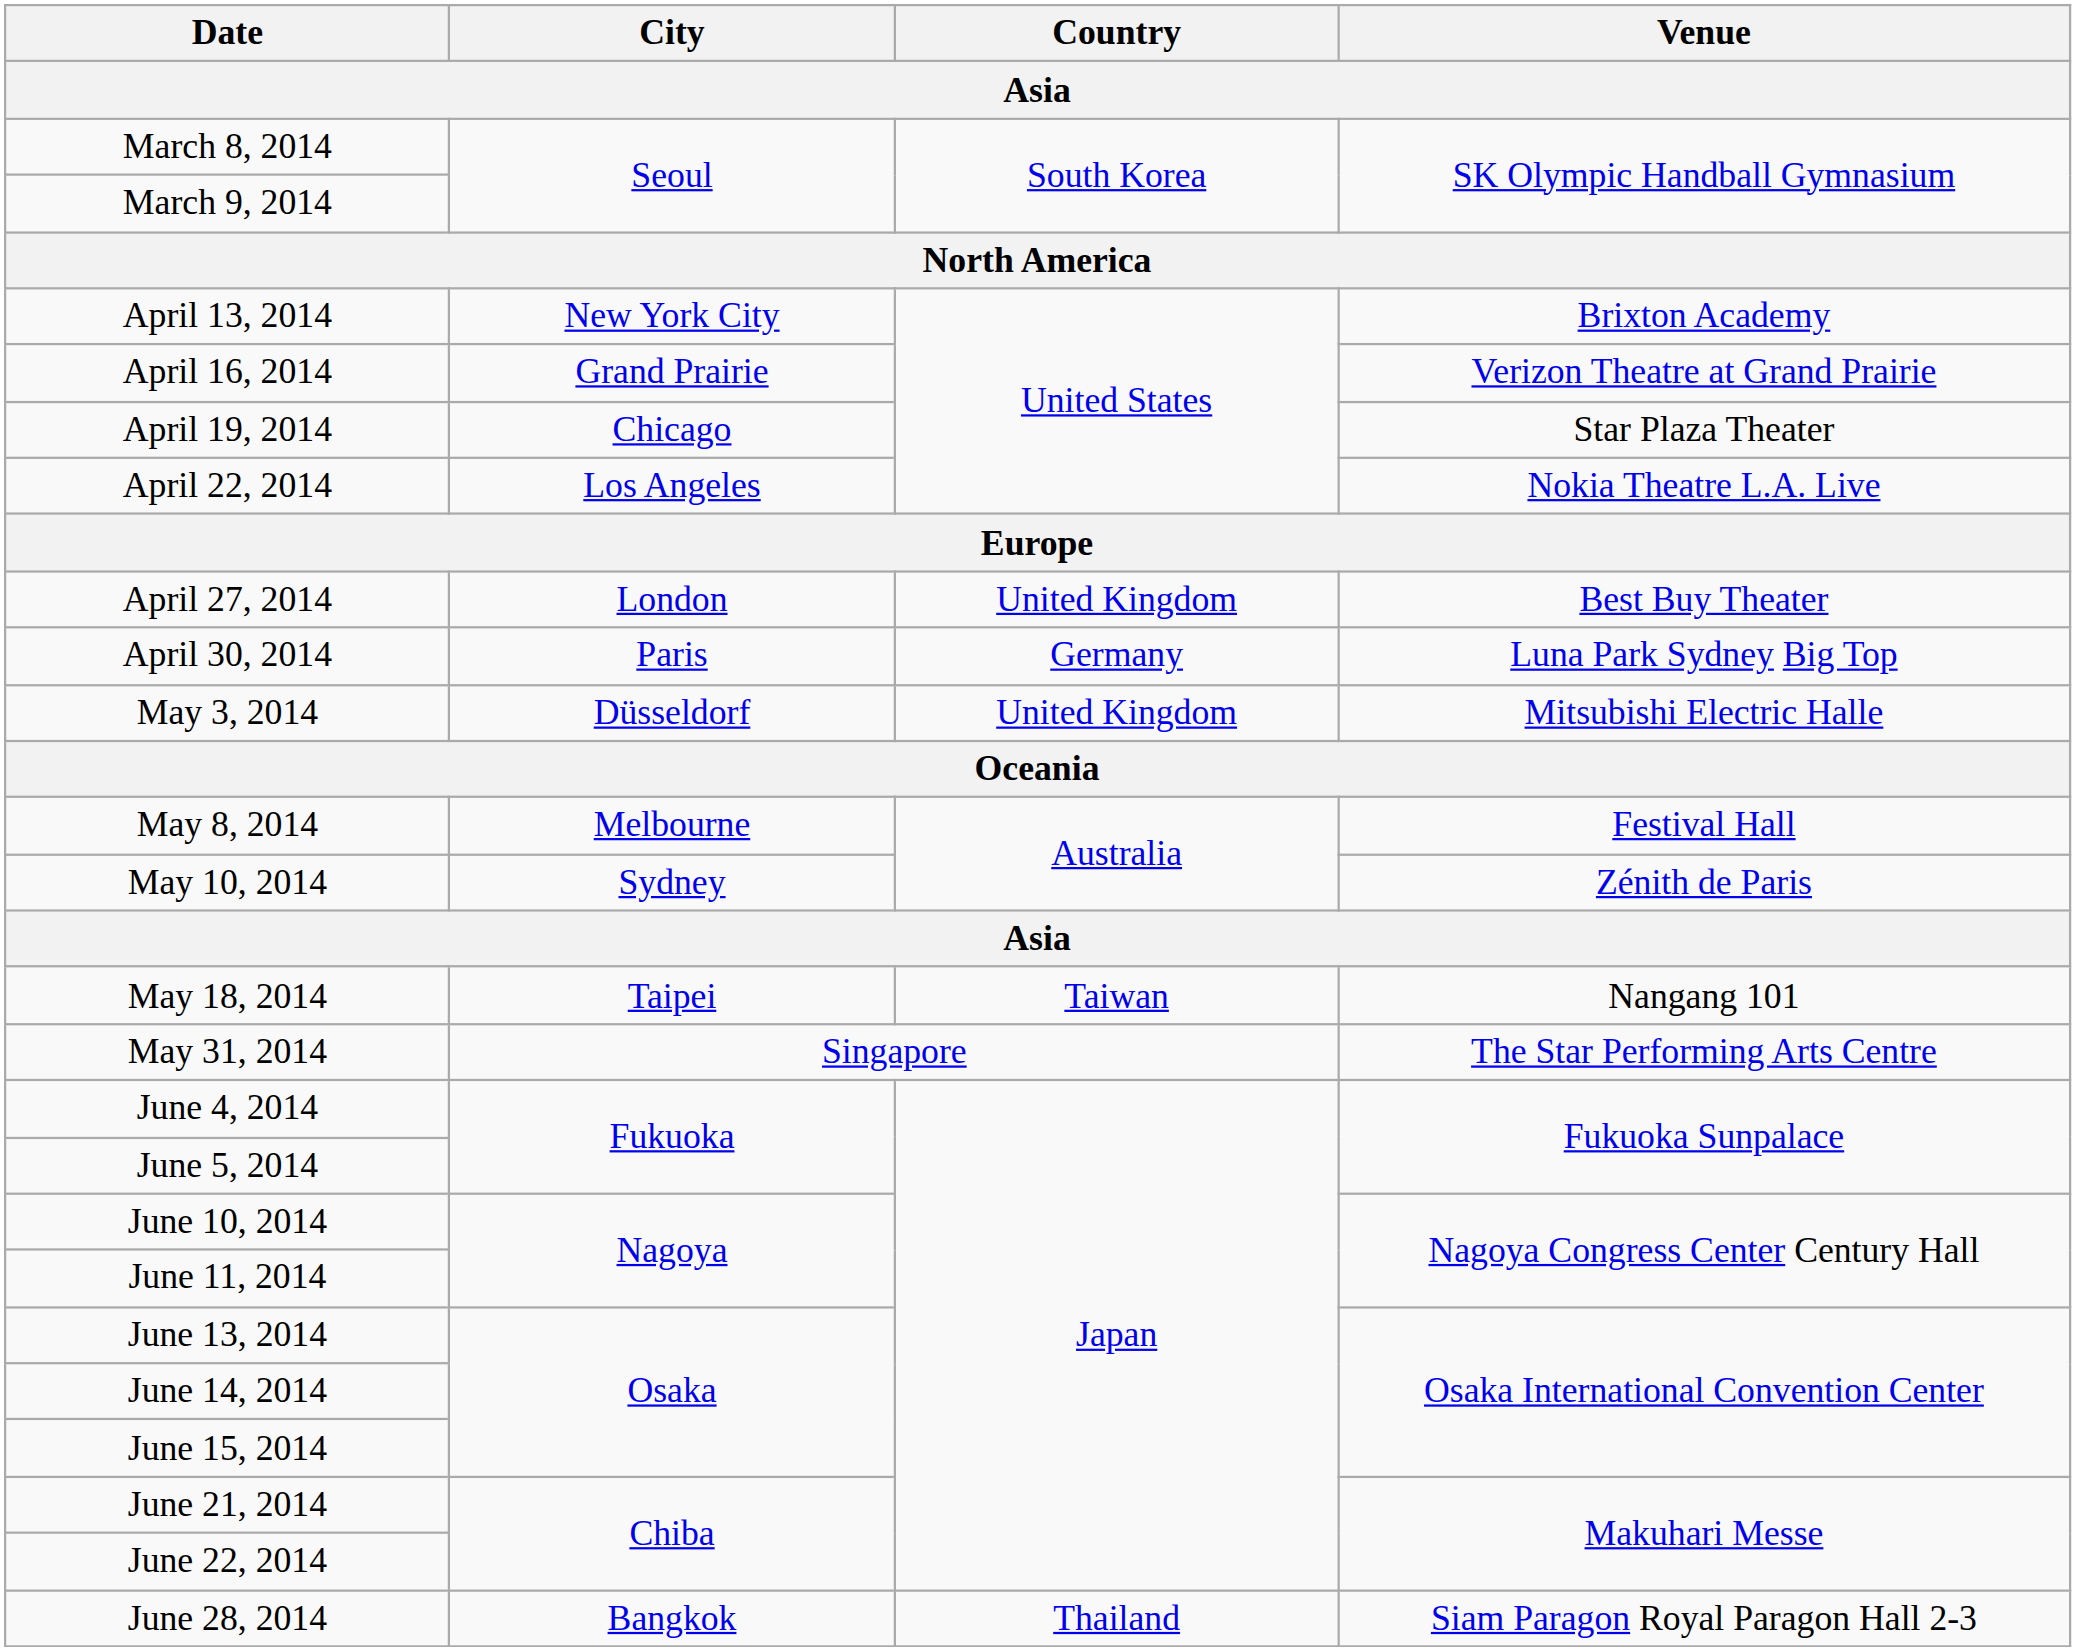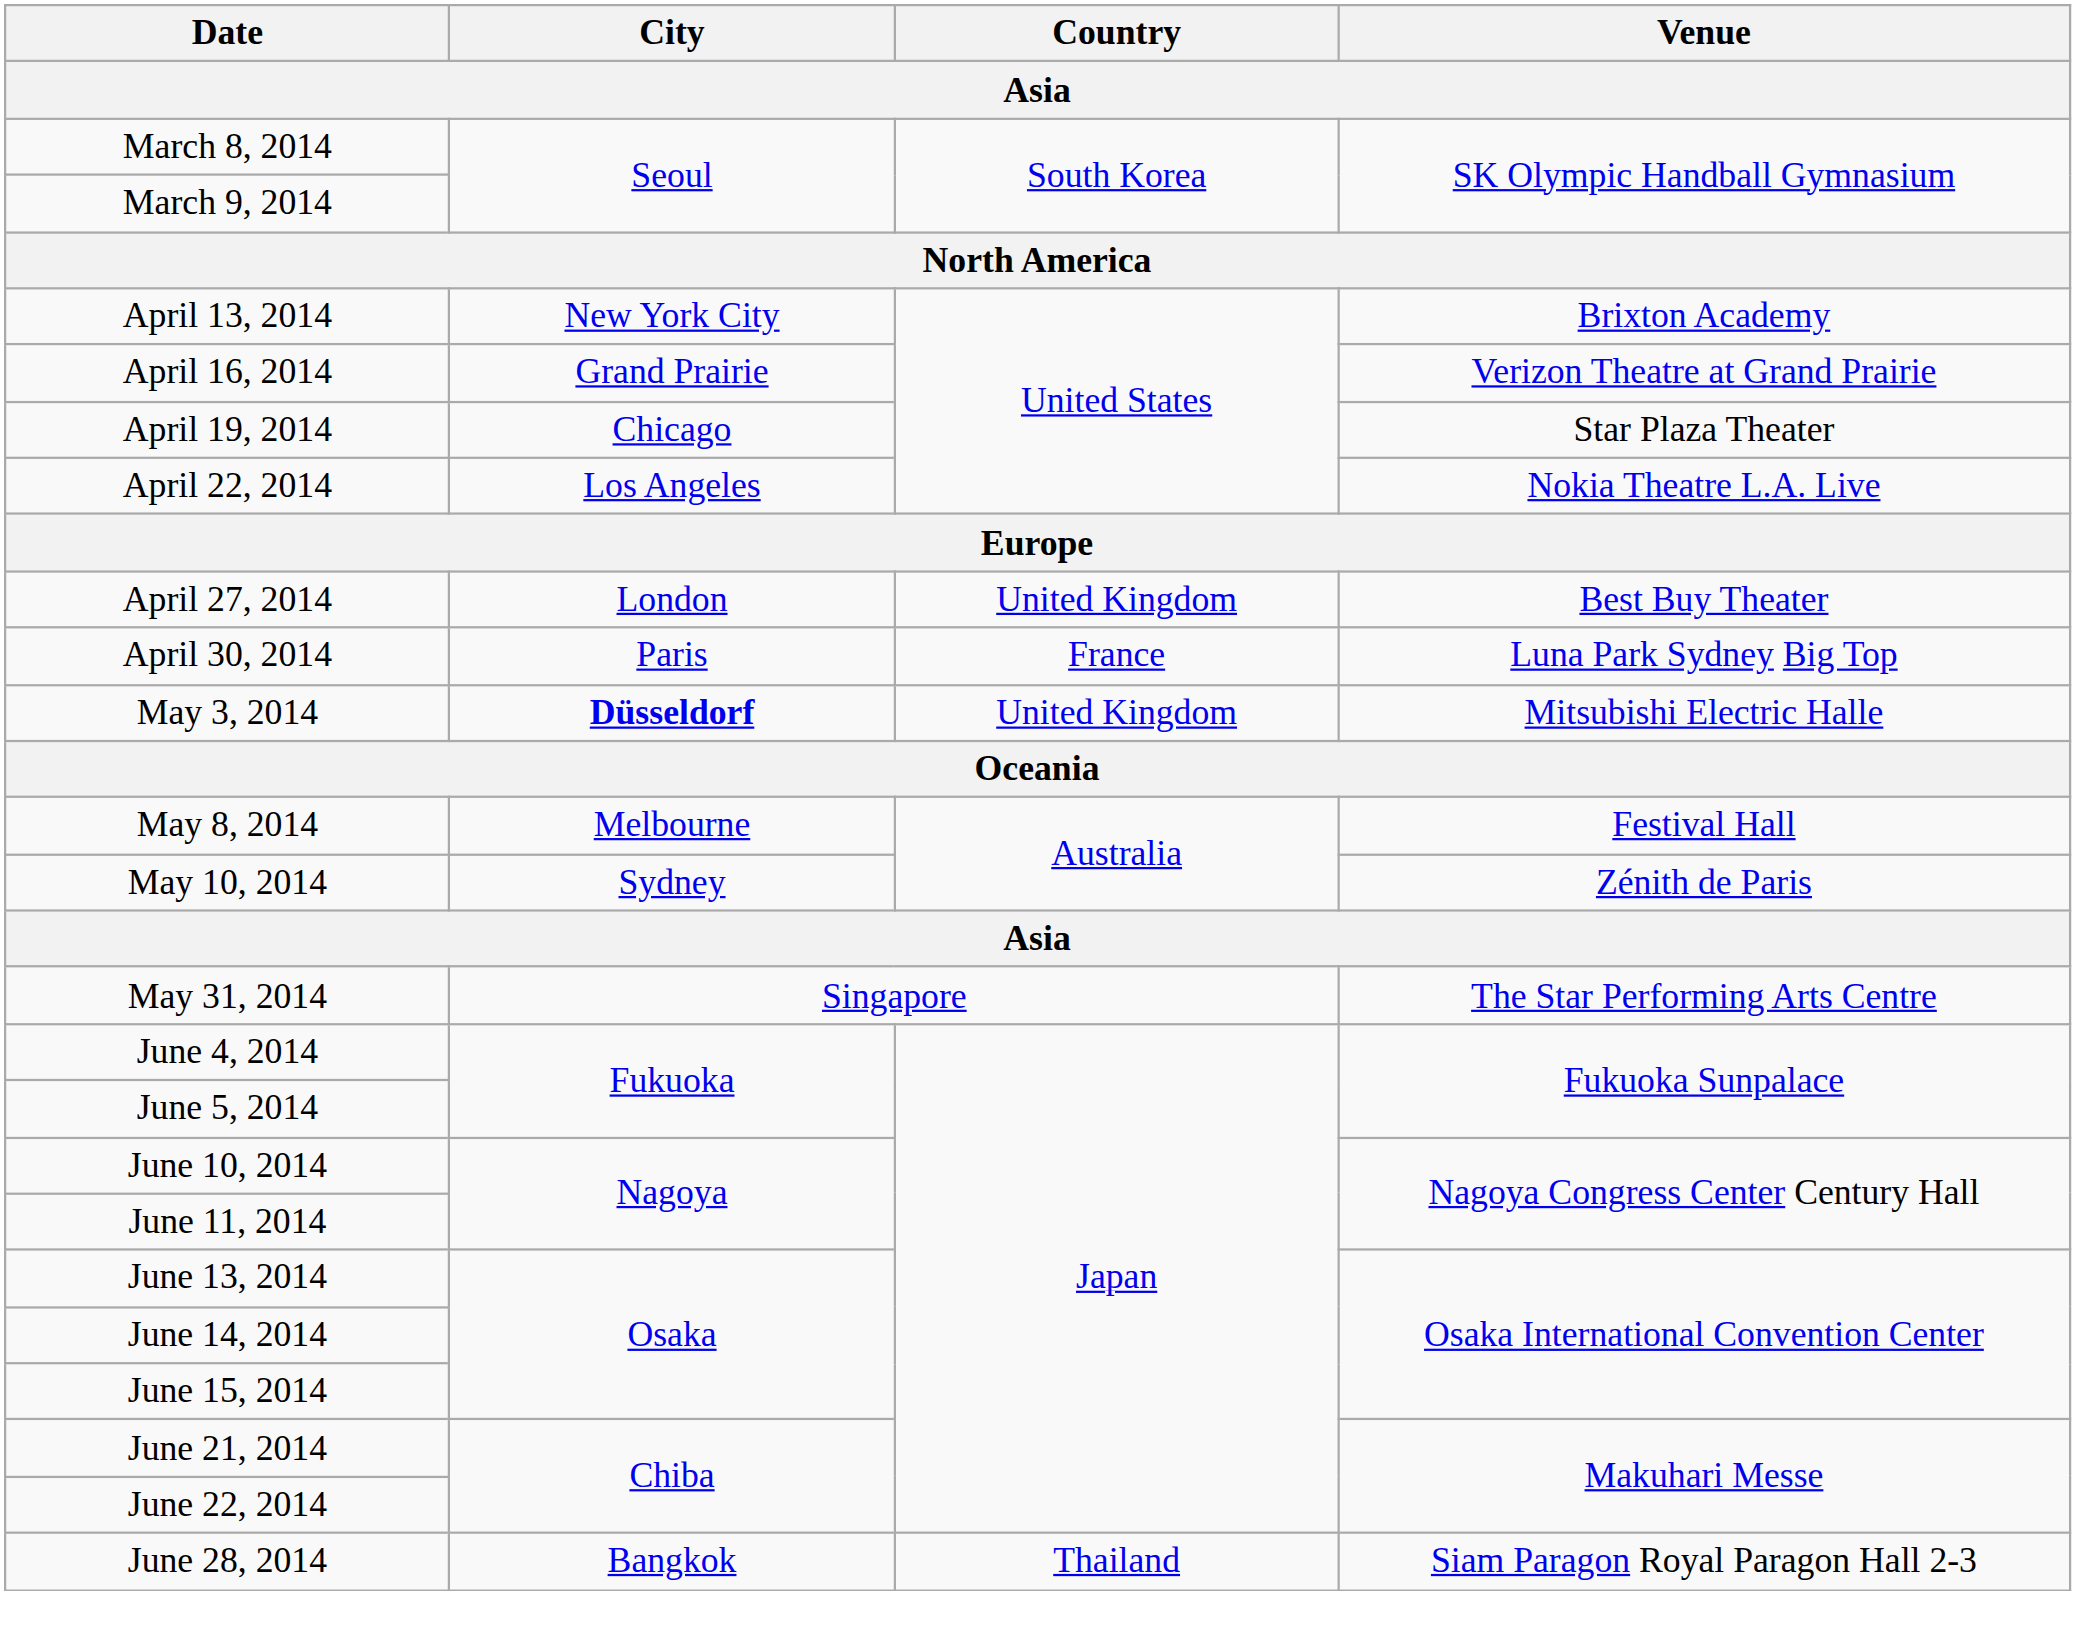 <table class="wikitable" style="text-align:center;">
 <tr>
 <th scope="col" style="width:12em;">Date</th>
 <th scope="col" style="width:12em;">City</th>
 <th scope="col" style="width:12em;">Country</th>
 <th scope="col" style="width:20em;">Venue</th>
 </tr>
 <tr>
 <th colspan="4">Asia</th>
 </tr>
 <tr>
 <td>March 8, 2014</td>
 <td rowspan="2"><a href='#'>Seoul</a></td>
 <td rowspan="2"><a href='#'>South Korea</a></td>
 <td rowspan="2"><a href='#'>SK Olympic Handball Gymnasium</a></td>
 </tr>
 <tr>
 <td>March 9, 2014</td>
 </tr>
 <tr>
 <th colspan="4">North America</th>
 </tr>
 <tr>
 <td>April 13, 2014</td>
 <td><a href='#'>New York City</a></td>
 <td rowspan="4"><a href='#'>United States</a></td>
 <td><a href='#'>Brixton Academy</a></td>
 </tr>
 <tr>
 <td>April 16, 2014</td>
 <td><a href='#'>Grand Prairie</a></td>
 <td><a href='#'>Verizon Theatre at Grand Prairie</a></td>
 </tr>
 <tr>
 <td>April 19, 2014</td>
 <td><a href='#'>Chicago</a></td>
 <td>Star Plaza Theater</td>
 </tr>
 <tr>
 <td>April 22, 2014</td>
 <td><a href='#'>Los Angeles</a></td>
 <td><a href='#'>Nokia Theatre L.A. Live</a></td>
 </tr>
 <tr>
 <th colspan="4">Europe</th>
 </tr>
 <tr>
 <td>April 27, 2014</td>
 <td><a href='#'>London</a></td>
 <td><a href='#'>United Kingdom</a></td>
 <td><a href='#'>Best Buy Theater</a></td>
 </tr>
 <tr>
 <td>April 30, 2014</td>
 <td><a href='#'>Paris</a></td>
-<td><a href='#'>Germany</a></td>
+<td><a href='#'>France</a></td>
 <td><a href='#'>Luna Park Sydney</a> <a href='#'>Big Top</a></td>
 </tr>
 <tr>
 <td>May 3, 2014</td>
-<td><a href='#'>Düsseldorf</a></td>
+<td><strong><a href='#'>Düsseldorf</a></strong></td>
 <td><a href='#'>United Kingdom</a></td>
 <td><a href='#'>Mitsubishi Electric Halle</a></td>
 </tr>
 <tr>
 <th colspan="4">Oceania</th>
 </tr>
 <tr>
 <td>May 8, 2014</td>
 <td><a href='#'>Melbourne</a></td>
 <td rowspan="2"><a href='#'>Australia</a></td>
 <td><a href='#'>Festival Hall</a></td>
 </tr>
 <tr>
 <td>May 10, 2014</td>
 <td><a href='#'>Sydney</a></td>
 <td><a href='#'>Zénith de Paris</a></td>
 </tr>
 <tr>
 <th colspan="4">Asia</th>
-</tr>
-<tr>
-<td>May 18, 2014</td>
-<td><a href='#'>Taipei</a></td>
-<td><a href='#'>Taiwan</a></td>
-<td>Nangang 101</td>
 </tr>
 <tr>
 <td>May 31, 2014</td>
 <td colspan="2"><a href='#'>Singapore</a></td>
 <td><a href='#'>The Star Performing Arts Centre</a></td>
 </tr>
 <tr>
 <td>June 4, 2014</td>
 <td rowspan="2"><a href='#'>Fukuoka</a></td>
 <td rowspan="9"><a href='#'>Japan</a></td>
 <td rowspan="2"><a href='#'>Fukuoka Sunpalace</a></td>
 </tr>
 <tr>
 <td>June 5, 2014</td>
 </tr>
 <tr>
 <td>June 10, 2014</td>
 <td rowspan="2"><a href='#'>Nagoya</a></td>
 <td rowspan="2"><a href='#'>Nagoya Congress Center</a> Century Hall</td>
 </tr>
 <tr>
 <td>June 11, 2014</td>
 </tr>
 <tr>
 <td>June 13, 2014</td>
 <td rowspan="3"><a href='#'>Osaka</a></td>
 <td rowspan="3"><a href='#'>Osaka International Convention Center</a></td>
 </tr>
 <tr>
 <td>June 14, 2014</td>
 </tr>
 <tr>
 <td>June 15, 2014</td>
 </tr>
 <tr>
 <td>June 21, 2014</td>
 <td rowspan="2"><a href='#'>Chiba</a></td>
 <td rowspan="2"><a href='#'>Makuhari Messe</a></td>
 </tr>
 <tr>
 <td>June 22, 2014</td>
 </tr>
 <tr>
 <td>June 28, 2014</td>
 <td><a href='#'>Bangkok</a></td>
 <td><a href='#'>Thailand</a></td>
 <td><a href='#'>Siam Paragon</a> Royal Paragon Hall 2-3</td>
 </tr>
 </table>
